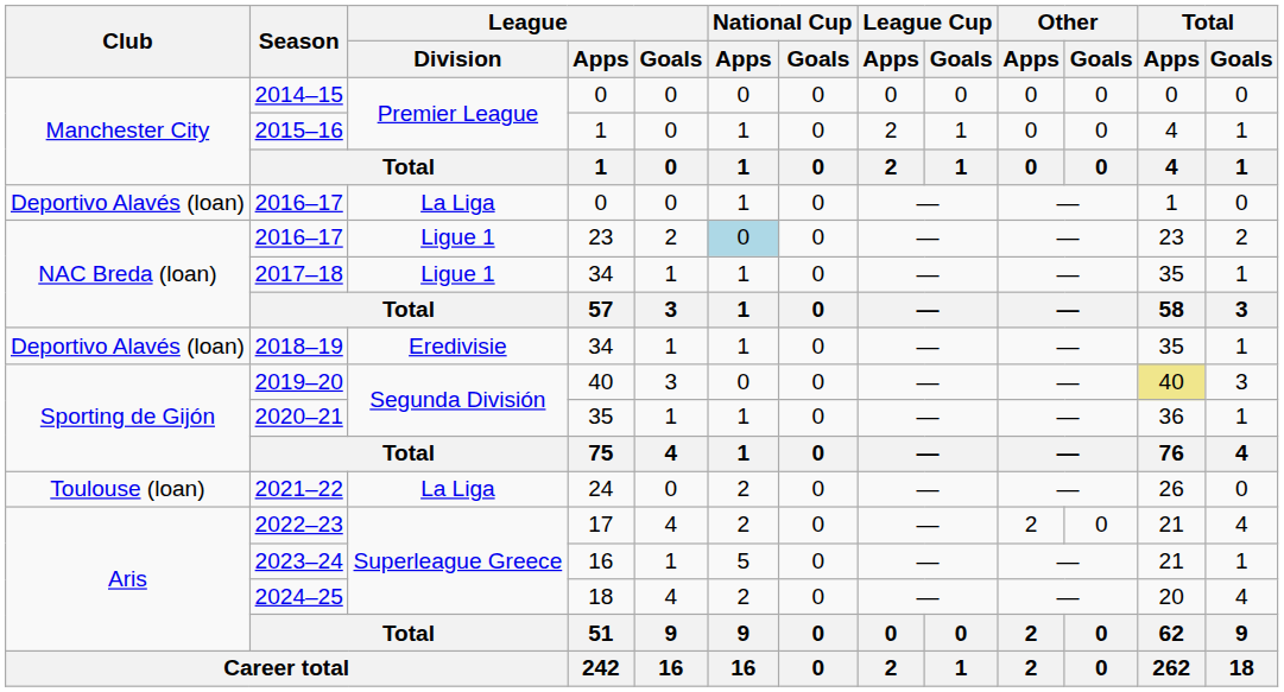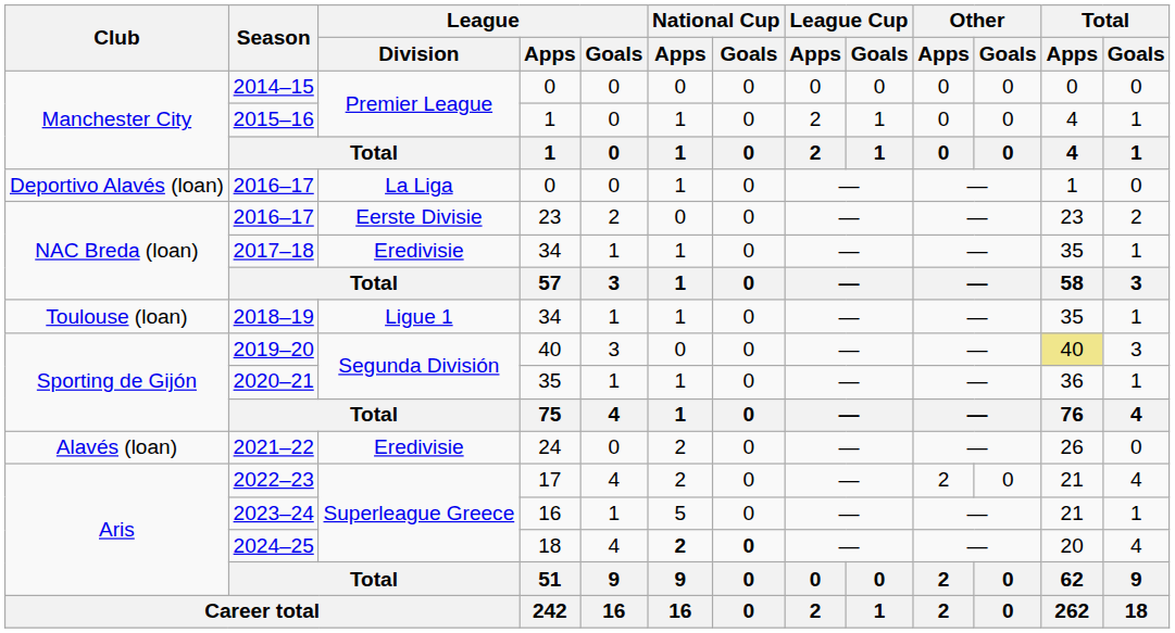 <table class="wikitable" style="text-align:center">
 <tr>
 <th rowspan="2">Club</th>
 <th rowspan="2">Season</th>
 <th colspan="3">League</th>
 <th colspan="2">National Cup</th>
 <th colspan="2">League Cup</th>
 <th colspan="2">Other</th>
 <th colspan="2">Total</th>
 </tr>
 <tr>
 <th>Division</th>
 <th>Apps</th>
 <th>Goals</th>
 <th>Apps</th>
 <th>Goals</th>
 <th>Apps</th>
 <th>Goals</th>
 <th>Apps</th>
 <th>Goals</th>
 <th>Apps</th>
 <th>Goals</th>
 </tr>
 <tr>
 <td rowspan="3"><a href='#'>Manchester City</a></td>
 <td><a href='#'>2014–15</a></td>
 <td rowspan="2"><a href='#'>Premier League</a></td>
 <td>0</td>
 <td>0</td>
 <td>0</td>
 <td>0</td>
 <td>0</td>
 <td>0</td>
 <td>0</td>
 <td>0</td>
 <td>0</td>
 <td>0</td>
 </tr>
 <tr>
 <td><a href='#'>2015–16</a></td>
 <td>1</td>
 <td>0</td>
 <td>1</td>
 <td>0</td>
 <td>2</td>
 <td>1</td>
 <td>0</td>
 <td>0</td>
 <td>4</td>
 <td>1</td>
 </tr>
 <tr>
 <th colspan="2">Total</th>
 <th>1</th>
 <th>0</th>
 <th>1</th>
 <th>0</th>
 <th>2</th>
 <th>1</th>
 <th>0</th>
 <th>0</th>
 <th>4</th>
 <th>1</th>
 </tr>
 <tr>
 <td><a href='#'>Deportivo Alavés</a> (loan)</td>
 <td><a href='#'>2016–17</a></td>
 <td><a href='#'>La Liga</a></td>
 <td>0</td>
 <td>0</td>
 <td>1</td>
 <td>0</td>
 <td colspan="2">—</td>
 <td colspan="2">—</td>
 <td>1</td>
 <td>0</td>
 </tr>
 <tr>
 <td rowspan="3"><a href='#'>NAC Breda</a> (loan)</td>
 <td><a href='#'>2016–17</a></td>
-<td><a href='#'>Ligue 1</a></td>
+<td><a href='#'>Eerste Divisie</a></td>
 <td>23</td>
 <td>2</td>
-<td style="background: lightblue;">0</td>
+<td>0</td>
 <td>0</td>
 <td colspan="2">—</td>
 <td colspan="2">—</td>
 <td>23</td>
 <td>2</td>
 </tr>
 <tr>
 <td><a href='#'>2017–18</a></td>
-<td><a href='#'>Ligue 1</a></td>
+<td><a href='#'>Eredivisie</a></td>
 <td>34</td>
 <td>1</td>
 <td>1</td>
 <td>0</td>
 <td colspan="2">—</td>
 <td colspan="2">—</td>
 <td>35</td>
 <td>1</td>
 </tr>
 <tr>
 <th colspan="2">Total</th>
 <th>57</th>
 <th>3</th>
 <th>1</th>
 <th>0</th>
 <th colspan="2">—</th>
 <th colspan="2">—</th>
 <th>58</th>
 <th>3</th>
 </tr>
 <tr>
-<td><a href='#'>Deportivo Alavés</a> (loan)</td>
+<td><a href='#'>Toulouse</a> (loan)</td>
 <td><a href='#'>2018–19</a></td>
-<td><a href='#'>Eredivisie</a></td>
+<td><a href='#'>Ligue 1</a></td>
 <td>34</td>
 <td>1</td>
 <td>1</td>
 <td>0</td>
 <td colspan="2">—</td>
 <td colspan="2">—</td>
 <td>35</td>
 <td>1</td>
 </tr>
 <tr>
 <td rowspan="3"><a href='#'>Sporting de Gijón</a></td>
 <td><a href='#'>2019–20</a></td>
 <td rowspan="2"><a href='#'>Segunda División</a></td>
 <td>40</td>
 <td>3</td>
 <td>0</td>
 <td>0</td>
 <td colspan="2">—</td>
 <td colspan="2">—</td>
 <td style="background: khaki;">40</td>
 <td>3</td>
 </tr>
 <tr>
 <td><a href='#'>2020–21</a></td>
 <td>35</td>
 <td>1</td>
 <td>1</td>
 <td>0</td>
 <td colspan="2">—</td>
 <td colspan="2">—</td>
 <td>36</td>
 <td>1</td>
 </tr>
 <tr>
 <th colspan="2">Total</th>
 <th>75</th>
 <th>4</th>
 <th>1</th>
 <th>0</th>
 <th colspan="2">—</th>
 <th colspan="2">—</th>
 <th>76</th>
 <th>4</th>
 </tr>
 <tr>
-<td><a href='#'>Toulouse</a> (loan)</td>
+<td><a href='#'>Alavés</a> (loan)</td>
 <td><a href='#'>2021–22</a></td>
-<td><a href='#'>La Liga</a></td>
+<td><a href='#'>Eredivisie</a></td>
 <td>24</td>
 <td>0</td>
 <td>2</td>
 <td>0</td>
 <td colspan="2">—</td>
 <td colspan="2">—</td>
 <td>26</td>
 <td>0</td>
 </tr>
 <tr>
 <td rowspan="4"><a href='#'>Aris</a></td>
 <td><a href='#'>2022–23</a></td>
 <td rowspan="3"><a href='#'>Superleague Greece</a></td>
 <td>17</td>
 <td>4</td>
 <td>2</td>
 <td>0</td>
 <td colspan="2">—</td>
 <td>2</td>
 <td>0</td>
 <td>21</td>
 <td>4</td>
 </tr>
 <tr>
 <td><a href='#'>2023–24</a></td>
 <td>16</td>
 <td>1</td>
 <td>5</td>
 <td>0</td>
 <td colspan="2">—</td>
 <td colspan="2">—</td>
 <td>21</td>
 <td>1</td>
 </tr>
 <tr>
 <td><a href='#'>2024–25</a></td>
 <td>18</td>
 <td>4</td>
-<td>2</td>
-<td>0</td>
+<td><strong>2</strong></td>
+<td><strong>0</strong></td>
 <td colspan="2">—</td>
 <td colspan="2">—</td>
 <td>20</td>
 <td>4</td>
 </tr>
 <tr>
 <th colspan="2">Total</th>
 <th>51</th>
 <th>9</th>
 <th>9</th>
 <th>0</th>
 <th>0</th>
 <th>0</th>
 <th>2</th>
 <th>0</th>
 <th>62</th>
 <th>9</th>
 </tr>
 <tr>
 <th colspan="3">Career total</th>
 <th>242</th>
 <th>16</th>
 <th>16</th>
 <th>0</th>
 <th>2</th>
 <th>1</th>
 <th>2</th>
 <th>0</th>
 <th>262</th>
 <th>18</th>
 </tr>
 </table>
